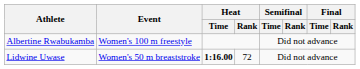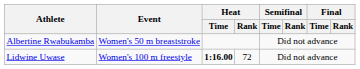 <table class=wikitable style="font-size:90%">
 <tr>
 <th rowspan="2">Athlete</th>
 <th rowspan="2">Event</th>
 <th colspan="2">Heat</th>
 <th colspan="2">Semifinal</th>
 <th colspan="2">Final</th>
 </tr>
 <tr style="font-size:95%">
 <th>Time</th>
 <th>Rank</th>
 <th>Time</th>
 <th>Rank</th>
 <th>Time</th>
 <th>Rank</th>
 </tr>
 <tr align=center>
 <td align=left><a href='#'>Albertine Rwabukamba</a></td>
-<td align=left><a href='#'>Women's 100 m freestyle</a></td>
+<td align=left><a href='#'>Women's 50 m breaststroke</a></td>
 <td colspan=2></td>
 <td colspan=4>Did not advance</td>
 </tr>
 <tr align=center>
 <td align=left><a href='#'>Lidwine Uwase</a></td>
-<td align=left><a href='#'>Women's 50 m breaststroke</a></td>
+<td align=left><a href='#'>Women's 100 m freestyle</a></td>
 <td><strong>1:16.00</strong></td>
 <td>72</td>
 <td colspan=4>Did not advance</td>
 </tr>
 </table>
